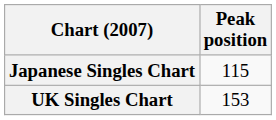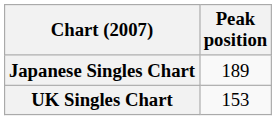 <table class="wikitable sortable plainrowheaders" style="text-align:center">
 <tr>
 <th>Chart (2007)</th>
 <th>Peak<br>position</th>
 </tr>
 <tr>
 <th scope="row">Japanese Singles Chart</th>
-<td>115</td>
+<td>189</td>
 </tr>
 <tr>
 <th scope="row">UK Singles Chart</th>
 <td>153</td>
 </tr>
 </table>
